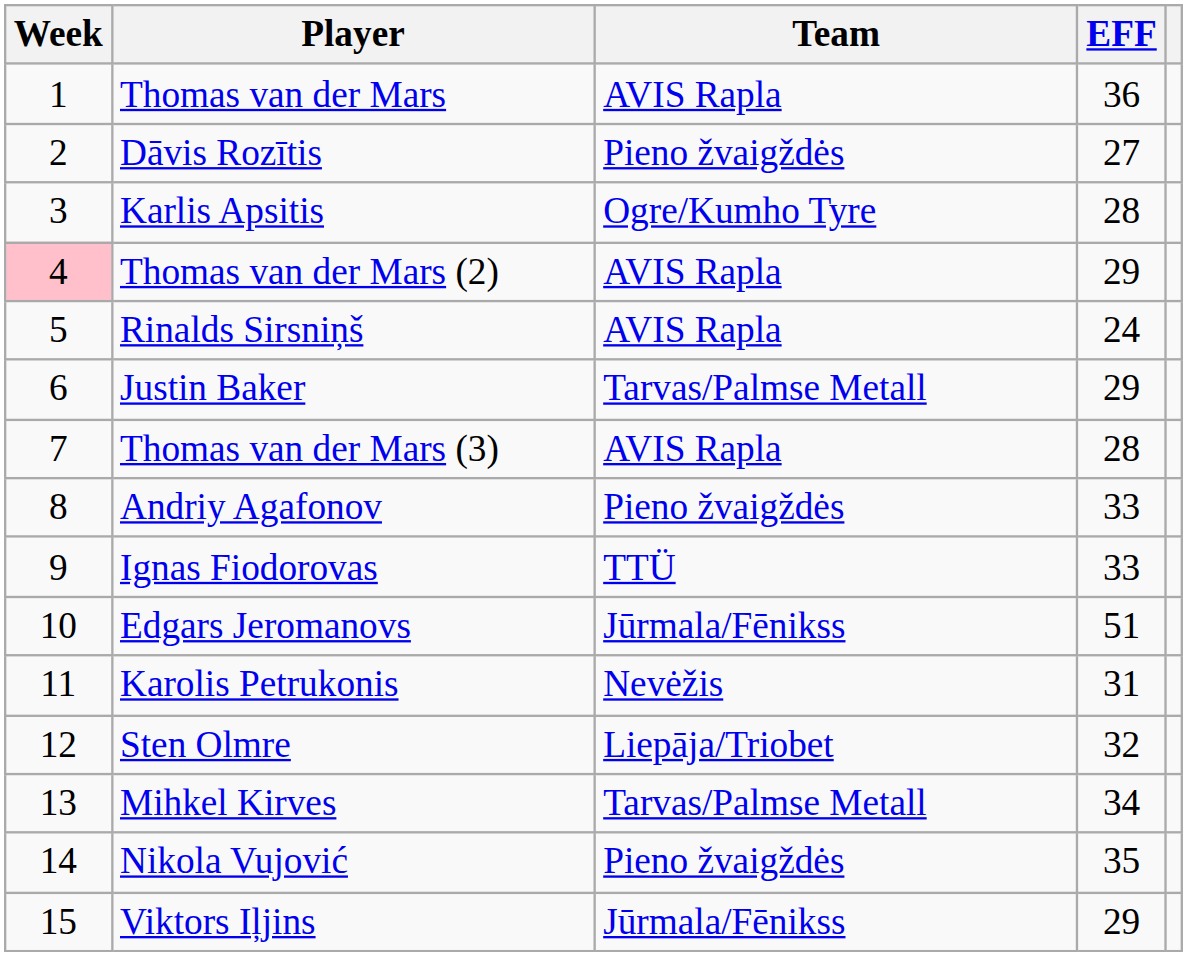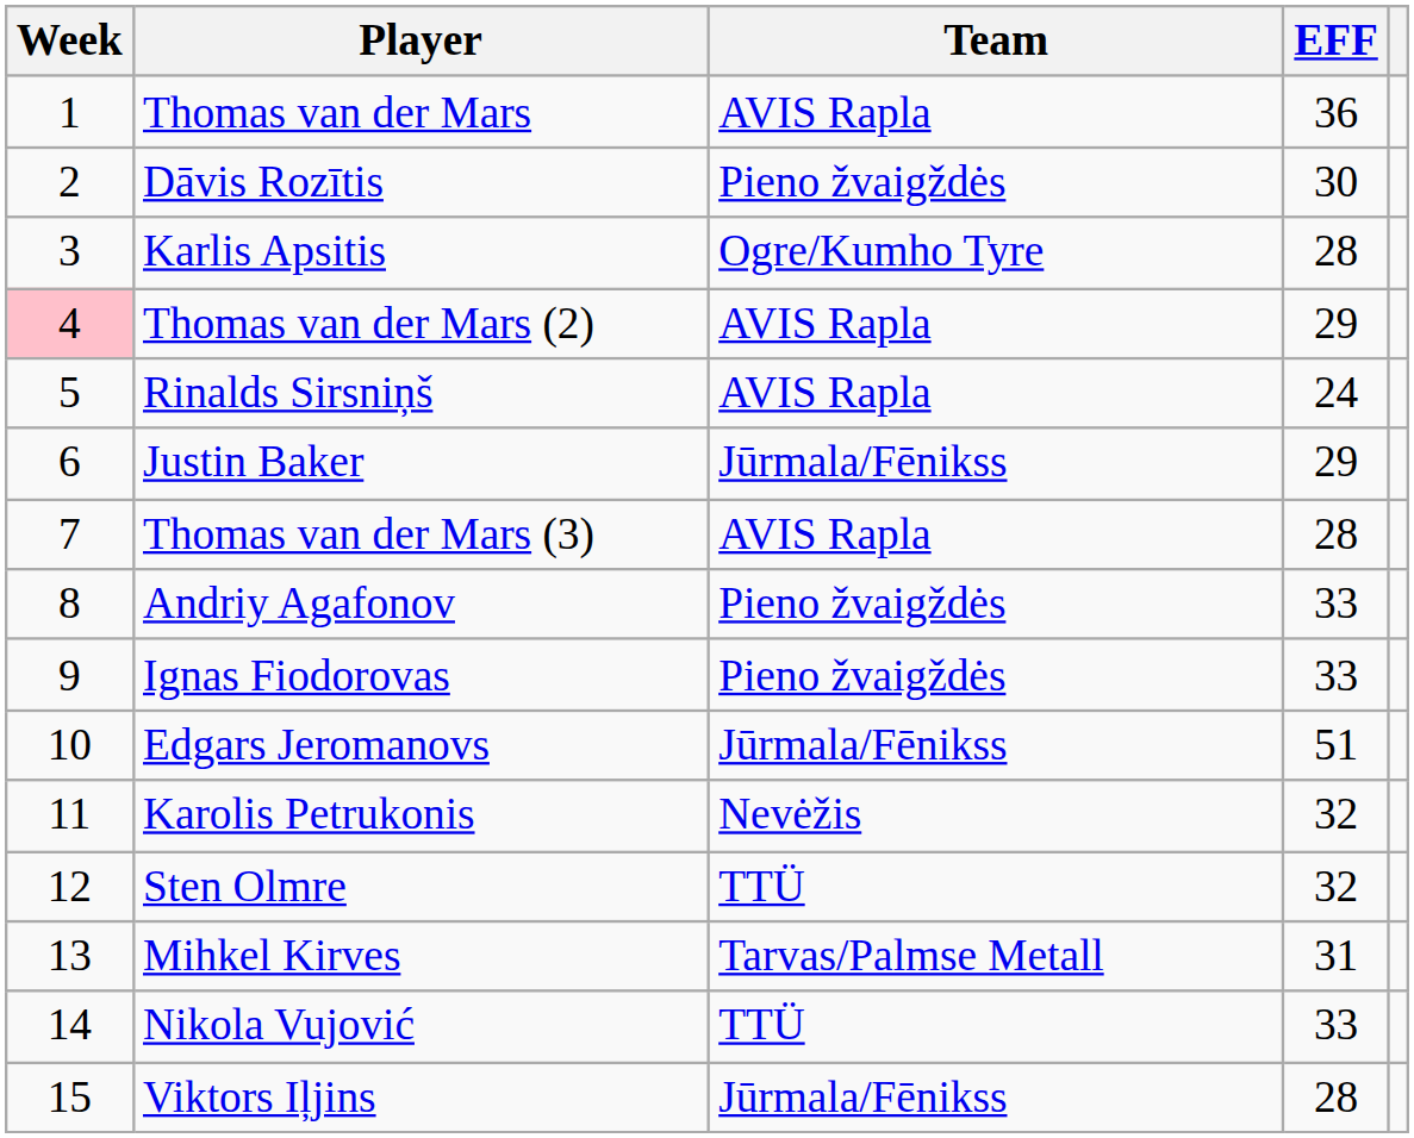 <table class="wikitable sortable" style="text-align: center;">
 <tr>
 <th>Week</th>
 <th style="width:200px;">Player</th>
 <th style="width:200px;">Team</th>
 <th><a href='#'>EFF</a></th>
 <th></th>
 </tr>
 <tr>
 <td>1</td>
 <td align="left"> <a href='#'>Thomas van der Mars</a></td>
 <td align="left"> <a href='#'>AVIS Rapla</a></td>
 <td>36</td>
 <td></td>
 </tr>
 <tr>
 <td>2</td>
 <td align="left"> <a href='#'>Dāvis Rozītis</a></td>
 <td align="left"> <a href='#'>Pieno žvaigždės</a></td>
-<td>27</td>
+<td>30</td>
 <td></td>
 </tr>
 <tr>
 <td>3</td>
 <td align="left"> <a href='#'>Karlis Apsitis</a></td>
 <td align="left"> <a href='#'>Ogre/Kumho Tyre</a></td>
 <td>28</td>
 <td></td>
 </tr>
 <tr>
 <td style="background: pink;">4</td>
 <td align="left"> <a href='#'>Thomas van der Mars</a> (2)</td>
 <td align="left"> <a href='#'>AVIS Rapla</a></td>
 <td>29</td>
 <td></td>
 </tr>
 <tr>
 <td>5</td>
 <td align="left"> <a href='#'>Rinalds Sirsniņš</a></td>
 <td align="left"> <a href='#'>AVIS Rapla</a></td>
 <td>24</td>
 <td></td>
 </tr>
 <tr>
 <td>6</td>
 <td align="left"> <a href='#'>Justin Baker</a></td>
-<td align="left"> <a href='#'>Tarvas/Palmse Metall</a></td>
+<td align="left"> <a href='#'>Jūrmala/Fēnikss</a></td>
 <td>29</td>
 <td></td>
 </tr>
 <tr>
 <td>7</td>
 <td align="left"> <a href='#'>Thomas van der Mars</a> (3)</td>
 <td align="left"> <a href='#'>AVIS Rapla</a></td>
 <td>28</td>
 <td></td>
 </tr>
 <tr>
 <td>8</td>
 <td align="left"> <a href='#'>Andriy Agafonov</a></td>
 <td align="left"> <a href='#'>Pieno žvaigždės</a></td>
 <td>33</td>
 <td></td>
 </tr>
 <tr>
 <td>9</td>
 <td align="left"> <a href='#'>Ignas Fiodorovas</a></td>
-<td align="left"> <a href='#'>TTÜ</a></td>
+<td align="left"> <a href='#'>Pieno žvaigždės</a></td>
 <td>33</td>
 <td></td>
 </tr>
 <tr>
 <td>10</td>
 <td align="left"> <a href='#'>Edgars Jeromanovs</a></td>
 <td align="left"> <a href='#'>Jūrmala/Fēnikss</a></td>
 <td>51</td>
 <td></td>
 </tr>
 <tr>
 <td>11</td>
 <td align="left"> <a href='#'>Karolis Petrukonis</a></td>
 <td align="left"> <a href='#'>Nevėžis</a></td>
-<td>31</td>
+<td>32</td>
 <td></td>
 </tr>
 <tr>
 <td>12</td>
 <td align="left"> <a href='#'>Sten Olmre</a></td>
-<td align="left"> <a href='#'>Liepāja/Triobet</a></td>
+<td align="left"> <a href='#'>TTÜ</a></td>
 <td>32</td>
 <td></td>
 </tr>
 <tr>
 <td>13</td>
 <td align="left"> <a href='#'>Mihkel Kirves</a></td>
 <td align="left"> <a href='#'>Tarvas/Palmse Metall</a></td>
-<td>34</td>
+<td>31</td>
 <td></td>
 </tr>
 <tr>
 <td>14</td>
 <td align="left"> <a href='#'>Nikola Vujović</a></td>
-<td align="left"> <a href='#'>Pieno žvaigždės</a></td>
-<td>35</td>
+<td align="left"> <a href='#'>TTÜ</a></td>
+<td>33</td>
 <td></td>
 </tr>
 <tr>
 <td>15</td>
 <td align="left"> <a href='#'>Viktors Iļjins</a></td>
 <td align="left"> <a href='#'>Jūrmala/Fēnikss</a></td>
-<td>29</td>
+<td>28</td>
 <td></td>
 </tr>
 </table>
